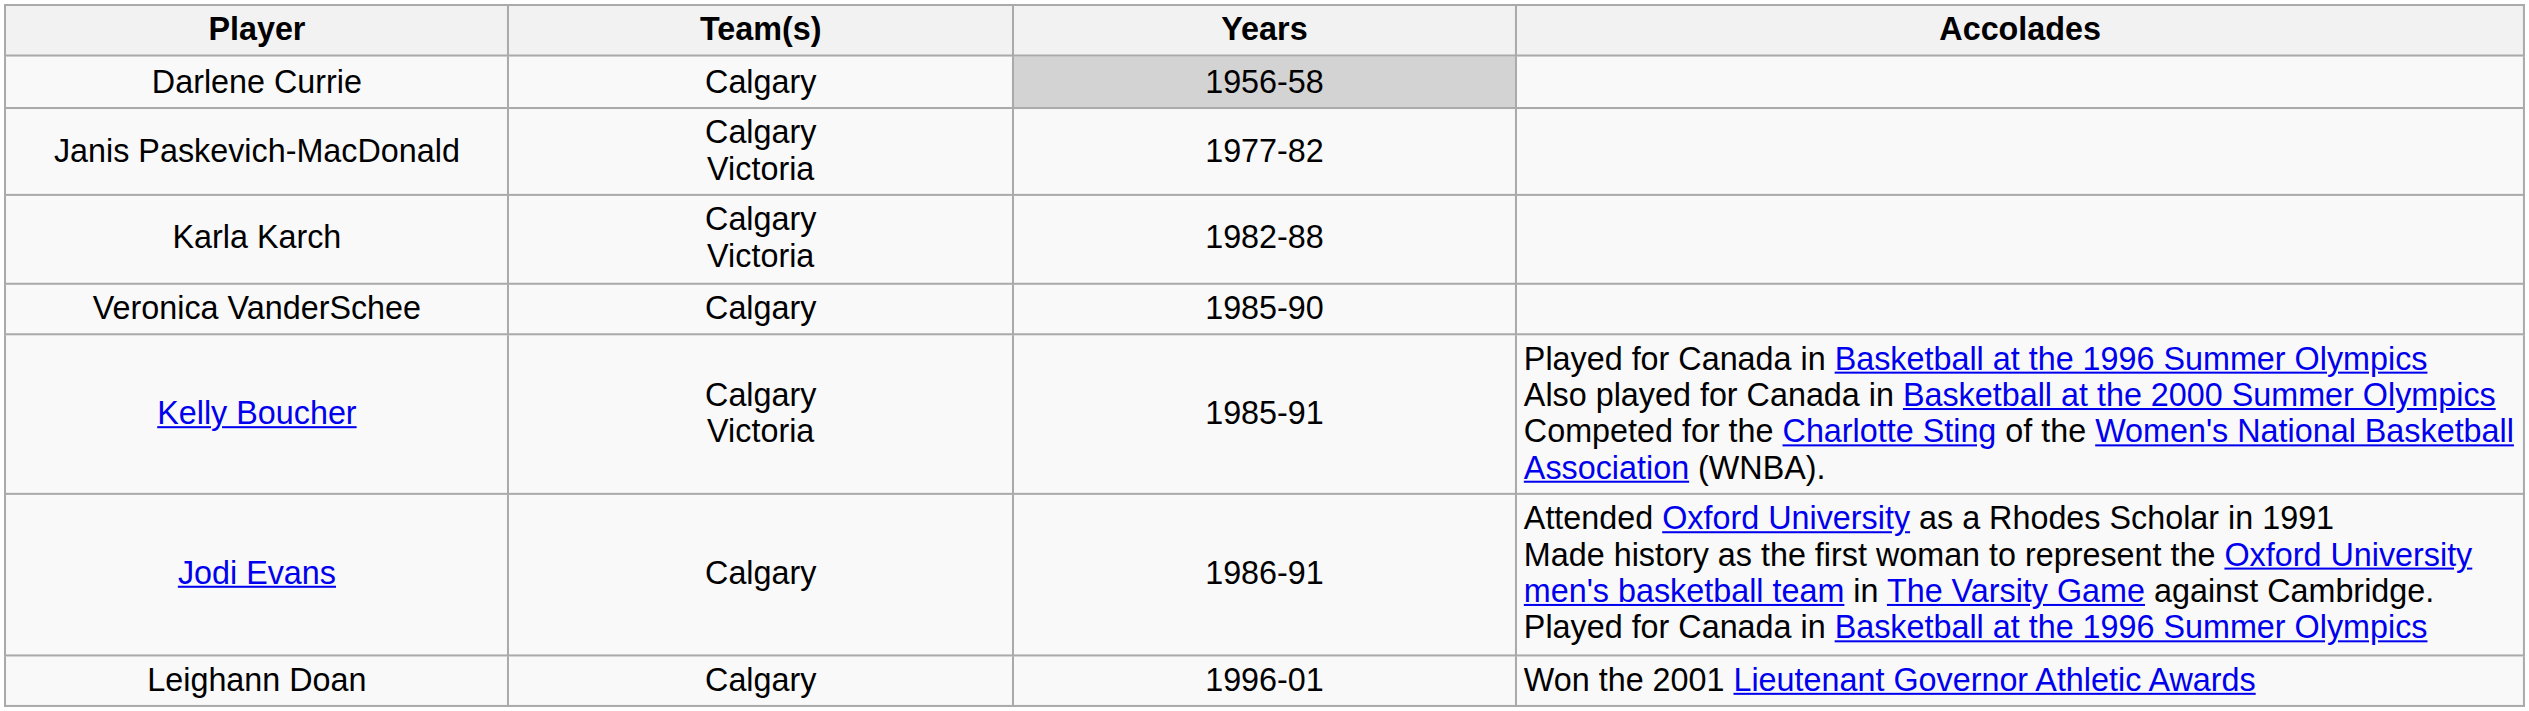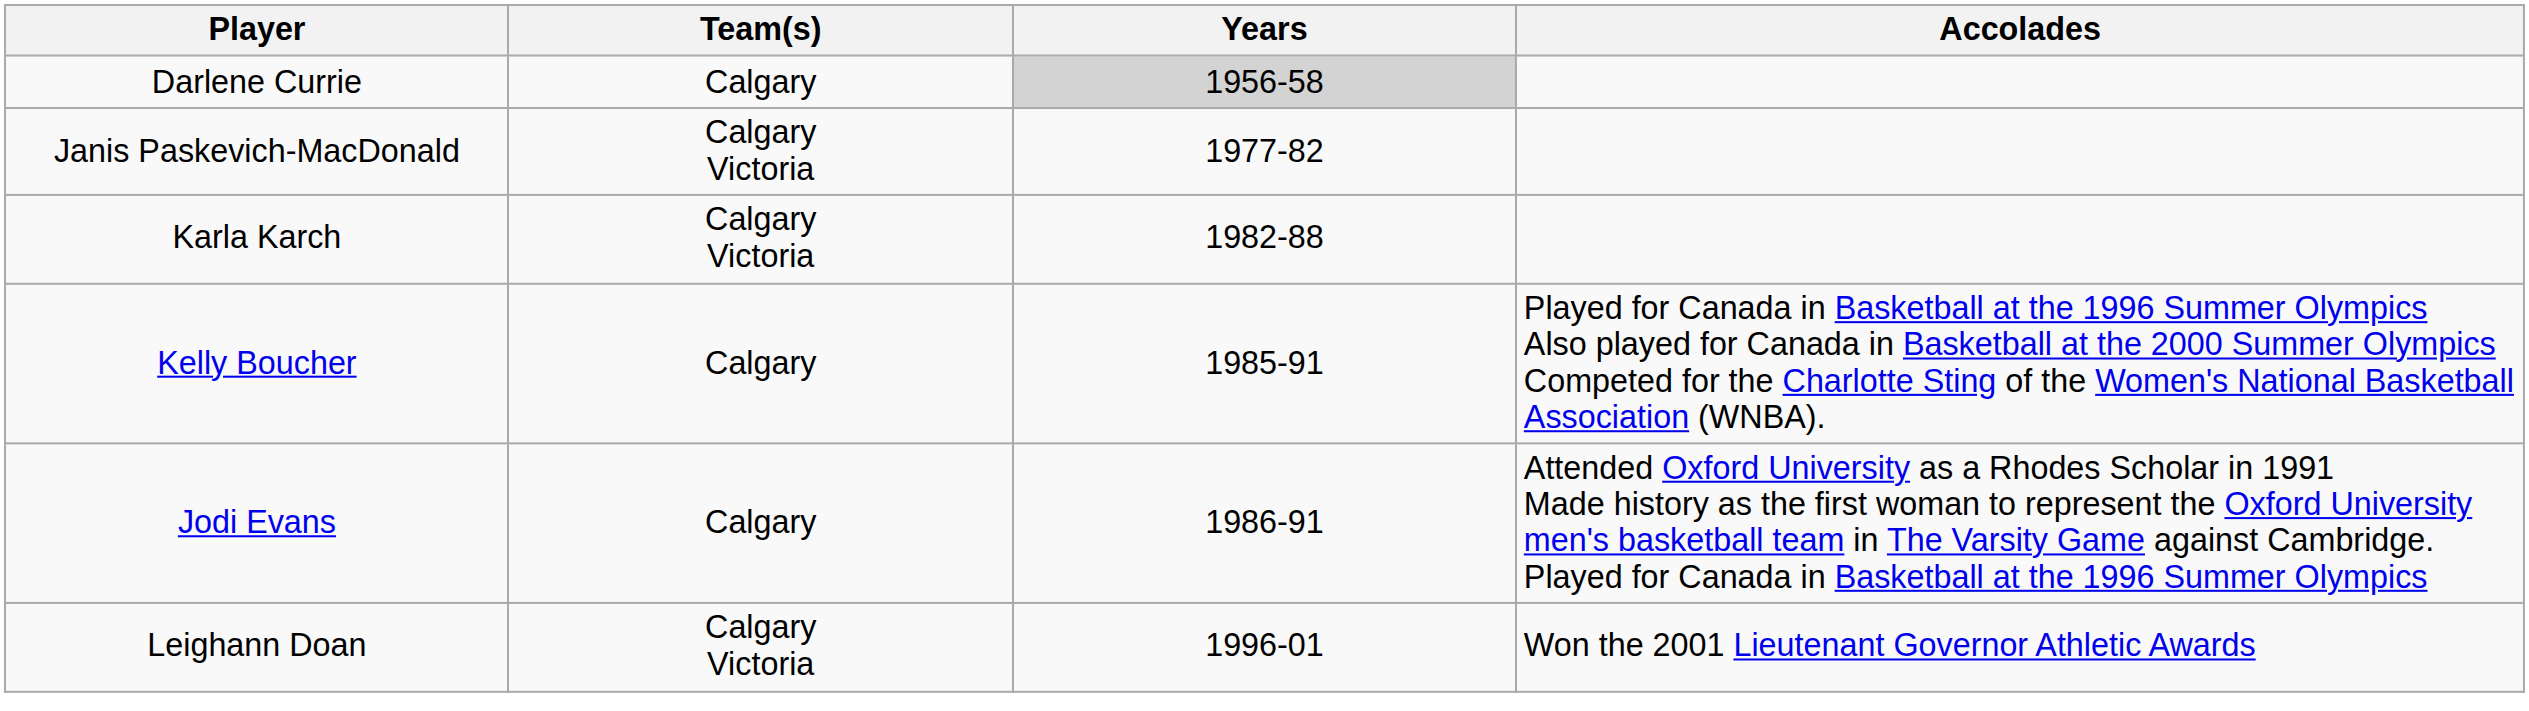 <table class="wikitable" style="text-align:center">
 <tr>
 <th>Player</th>
 <th style="width: 20%;">Team(s)</th>
 <th style="width: 20%;">Years</th>
 <th style="width: 40%;">Accolades</th>
 </tr>
 <tr>
 <td>Darlene Currie</td>
 <td>Calgary</td>
 <td style="background: lightgrey;">1956-58</td>
 <td style="text-align:left;"></td>
 </tr>
 <tr>
 <td>Janis Paskevich-MacDonald</td>
 <td>Calgary<br>Victoria</td>
 <td>1977-82</td>
 <td style="text-align:left;"></td>
 </tr>
 <tr>
 <td>Karla Karch</td>
 <td>Calgary<br>Victoria</td>
 <td>1982-88</td>
 <td style="text-align:left;"></td>
 </tr>
 <tr>
-<td>Veronica VanderSchee</td>
+<td><a href='#'>Kelly Boucher</a></td>
 <td>Calgary</td>
-<td>1985-90</td>
-<td style="text-align:left;"></td>
-</tr>
-<tr>
-<td><a href='#'>Kelly Boucher</a></td>
-<td>Calgary<br>Victoria</td>
 <td>1985-91</td>
 <td style="text-align:left;">Played for Canada in <a href='#'>Basketball at the 1996 Summer Olympics</a><br>Also played for Canada in <a href='#'>Basketball at the 2000 Summer Olympics</a><br>Competed for the <a href='#'>Charlotte Sting</a> of the <a href='#'>Women's National Basketball Association</a> (WNBA).</td>
 </tr>
 <tr>
 <td><a href='#'>Jodi Evans</a></td>
 <td>Calgary</td>
 <td>1986-91</td>
 <td style="text-align:left;">Attended <a href='#'>Oxford University</a> as a Rhodes Scholar in 1991<br>Made history as the first woman to represent the <a href='#'>Oxford University men's basketball team</a> in <a href='#'>The Varsity Game</a> against Cambridge.<br>Played for Canada in <a href='#'>Basketball at the 1996 Summer Olympics</a></td>
 </tr>
 <tr>
 <td>Leighann Doan</td>
-<td>Calgary</td>
+<td>Calgary<br>Victoria</td>
 <td>1996-01</td>
 <td style="text-align:left;">Won the 2001 <a href='#'>Lieutenant Governor Athletic Awards</a></td>
 </tr>
 </table>
